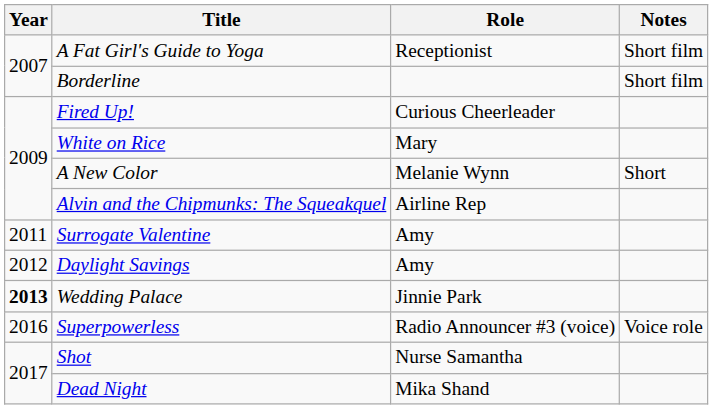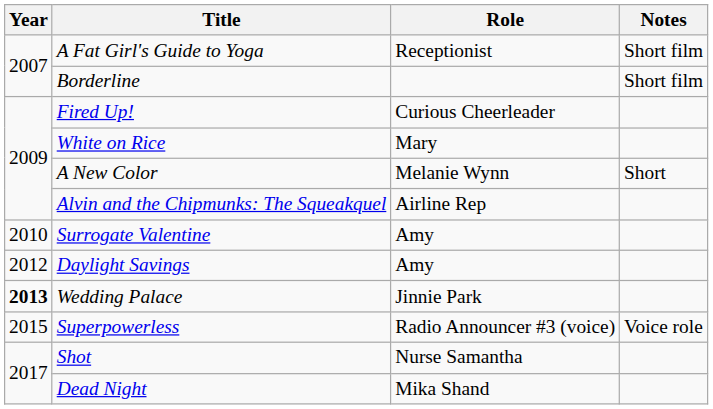 <table class="wikitable sortable">
 <tr>
 <th>Year</th>
 <th>Title</th>
 <th>Role</th>
 <th class="unsortable">Notes</th>
 </tr>
 <tr>
 <td rowspan=2>2007</td>
 <td><em>A Fat Girl's Guide to Yoga</em></td>
 <td>Receptionist</td>
 <td>Short film</td>
 </tr>
 <tr>
 <td><em>Borderline</em></td>
 <td></td>
 <td>Short film</td>
 </tr>
 <tr>
 <td rowspan=4>2009</td>
 <td><em><a href='#'>Fired Up!</a></em></td>
 <td>Curious Cheerleader</td>
 <td></td>
 </tr>
 <tr>
 <td><em><a href='#'>White on Rice</a></em></td>
 <td>Mary</td>
 <td></td>
 </tr>
 <tr>
 <td><em>A New Color</em></td>
 <td>Melanie Wynn</td>
 <td>Short</td>
 </tr>
 <tr>
 <td><em><a href='#'>Alvin and the Chipmunks: The Squeakquel</a></em></td>
 <td>Airline Rep</td>
 <td></td>
 </tr>
 <tr>
-<td>2011</td>
+<td>2010</td>
 <td><em><a href='#'>Surrogate Valentine</a></em></td>
 <td>Amy</td>
 <td></td>
 </tr>
 <tr>
 <td>2012</td>
 <td><em><a href='#'>Daylight Savings</a></em></td>
 <td>Amy</td>
 <td></td>
 </tr>
 <tr>
 <td><strong>2013</strong></td>
 <td><em>Wedding Palace</em></td>
 <td>Jinnie Park</td>
 <td></td>
 </tr>
 <tr>
-<td>2016</td>
+<td>2015</td>
 <td><em><a href='#'>Superpowerless</a></em></td>
 <td>Radio Announcer #3 (voice)</td>
 <td>Voice role</td>
 </tr>
 <tr>
 <td rowspan=2>2017</td>
 <td><em><a href='#'>Shot</a></em></td>
 <td>Nurse Samantha</td>
 <td></td>
 </tr>
 <tr>
 <td><em><a href='#'>Dead Night</a></em></td>
 <td>Mika Shand</td>
 <td></td>
 </tr>
 </table>
